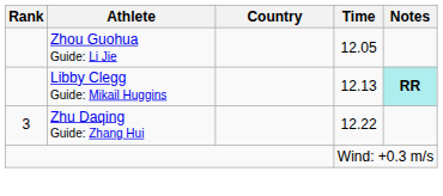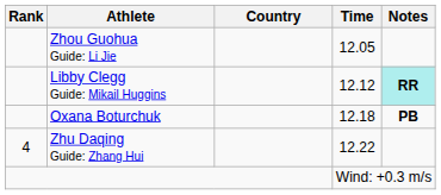 <table class="wikitable sortable" style="text-align:center">
 <tr>
 <th>Rank</th>
 <th style="width:180px">Athlete</th>
 <th style="width:125px">Country</th>
 <th>Time</th>
 <th>Notes</th>
 </tr>
 <tr>
 <td></td>
 <td style="text-align:left;"><a href='#'>Zhou Guohua</a><br><small>Guide: <a href='#'>Li Jie</a></small></td>
 <td style="text-align:left;"></td>
 <td>12.05</td>
 <td></td>
 </tr>
 <tr>
 <td></td>
 <td style="text-align:left;"><a href='#'>Libby Clegg</a><br><small>Guide: <a href='#'>Mikail Huggins</a></small></td>
 <td style="text-align:left;"></td>
-<td>12.13</td>
+<td>12.12</td>
 <td style="background: paleturquoise;"><strong>RR</strong></td>
 </tr>
 <tr>
-<td>3</td>
+<td></td>
+<td style="text-align:left;"><a href='#'>Oxana Boturchuk</a></td>
+<td style="text-align:left;"></td>
+<td>12.18</td>
+<td><strong>PB</strong></td>
+</tr>
+<tr>
+<td>4</td>
 <td style="text-align:left;"><a href='#'>Zhu Daqing</a><br><small>Guide: <a href='#'>Zhang Hui</a></small></td>
 <td style="text-align:left;"></td>
 <td>12.22</td>
 <td></td>
 </tr>
 <tr class="sortbottom">
 <td colspan="3"></td>
 <td colspan="2">Wind: +0.3 m/s</td>
 </tr>
 </table>
